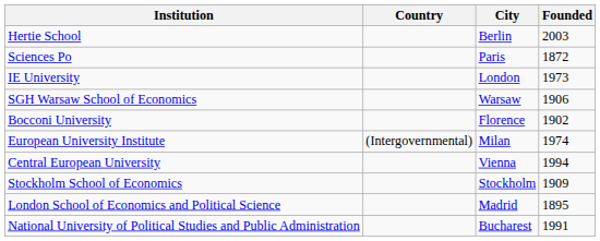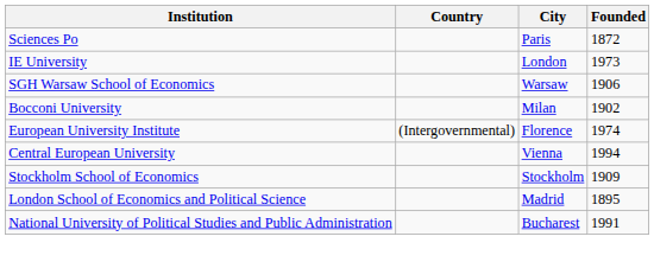 <table class="wikitable sortable">
 <tr>
 <th>Institution</th>
 <th>Country</th>
 <th>City</th>
 <th>Founded</th>
-</tr>
-<tr>
-<td><a href='#'>Hertie School</a></td>
-<td></td>
-<td><a href='#'>Berlin</a></td>
-<td>2003</td>
 </tr>
 <tr>
 <td><a href='#'>Sciences Po</a></td>
 <td></td>
 <td><a href='#'>Paris</a></td>
 <td>1872</td>
 </tr>
 <tr>
 <td><a href='#'>IE University</a></td>
 <td></td>
 <td><a href='#'>London</a></td>
 <td>1973</td>
 </tr>
 <tr>
 <td><a href='#'>SGH Warsaw School of Economics</a></td>
 <td></td>
 <td><a href='#'>Warsaw</a></td>
 <td>1906</td>
 </tr>
 <tr>
 <td><a href='#'>Bocconi University</a></td>
 <td></td>
-<td><a href='#'>Florence</a></td>
+<td><a href='#'>Milan</a></td>
 <td>1902</td>
 </tr>
 <tr>
 <td><a href='#'>European University Institute</a></td>
 <td> (Intergovernmental)</td>
-<td><a href='#'>Milan</a></td>
+<td><a href='#'>Florence</a></td>
 <td>1974</td>
 </tr>
 <tr>
 <td><a href='#'>Central European University</a></td>
 <td></td>
 <td><a href='#'>Vienna</a></td>
 <td>1994</td>
 </tr>
 <tr>
 <td><a href='#'>Stockholm School of Economics</a></td>
 <td></td>
 <td><a href='#'>Stockholm</a></td>
 <td>1909</td>
 </tr>
 <tr>
 <td><a href='#'>London School of Economics and Political Science</a></td>
 <td></td>
 <td><a href='#'>Madrid</a></td>
 <td>1895</td>
 </tr>
 <tr>
 <td><a href='#'>National University of Political Studies and Public Administration</a></td>
 <td></td>
 <td><a href='#'>Bucharest</a></td>
 <td>1991</td>
 </tr>
 </table>
